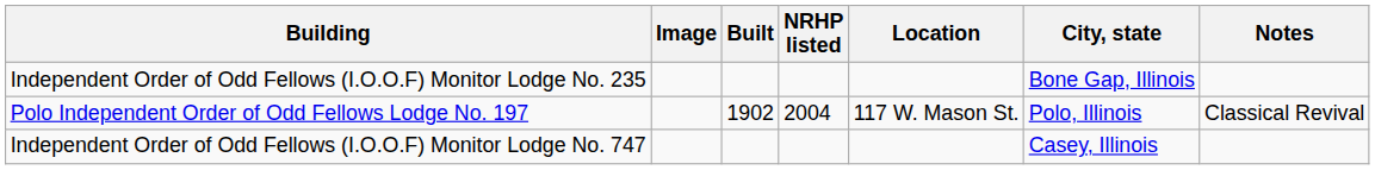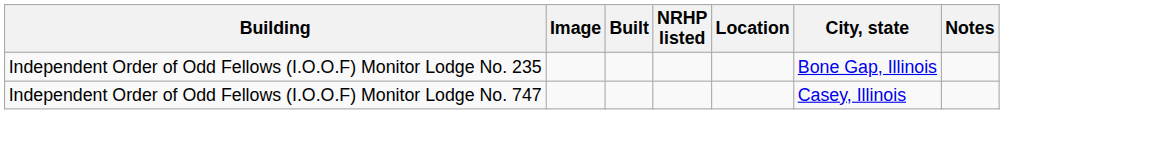 <table class="wikitable sortable">
 <tr>
 <th>Building<br></th>
 <th class="unsortable">Image</th>
 <th>Built</th>
 <th>NRHP<br>listed</th>
 <th>Location</th>
 <th>City, state</th>
 <th class="unsortable">Notes</th>
 </tr>
 <tr>
 <td>Independent Order of Odd Fellows (I.O.O.F) Monitor Lodge No. 235</td>
 <td></td>
 <td></td>
 <td></td>
 <td></td>
 <td><a href='#'>Bone Gap, Illinois</a></td>
 <td></td>
 </tr>
 <tr>
-<td><a href='#'>Polo Independent Order of Odd Fellows Lodge No. 197</a></td>
-<td></td>
-<td>1902</td>
-<td>2004</td>
-<td>117 W. Mason St.<br><small></small></td>
-<td><a href='#'>Polo, Illinois</a></td>
-<td>Classical Revival</td>
-</tr>
-<tr>
 <td>Independent Order of Odd Fellows (I.O.O.F) Monitor Lodge No. 747</td>
 <td></td>
 <td></td>
 <td></td>
 <td></td>
 <td><a href='#'>Casey, Illinois</a></td>
 </tr>
 </table>
